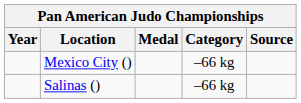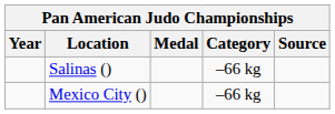 <table class="wikitable">
 <tr>
 <th colspan=5 align=center>Pan American Judo Championships</th>
 </tr>
 <tr>
 <th>Year</th>
 <th>Location</th>
 <th>Medal</th>
 <th>Category</th>
 <th>Source</th>
 </tr>
 <tr>
 <td align=center></td>
-<td align=left><a href='#'>Mexico City</a> ()</td>
+<td align=left><a href='#'>Salinas</a> ()</td>
 <td align=center></td>
 <td align=center>–66 kg</td>
 <td align=center></td>
 </tr>
 <tr>
 <td align=center></td>
-<td align=left><a href='#'>Salinas</a> ()</td>
+<td align=left><a href='#'>Mexico City</a> ()</td>
 <td align=center></td>
 <td align=center>–66 kg</td>
 <td align=center></td>
 </tr>
 </table>
